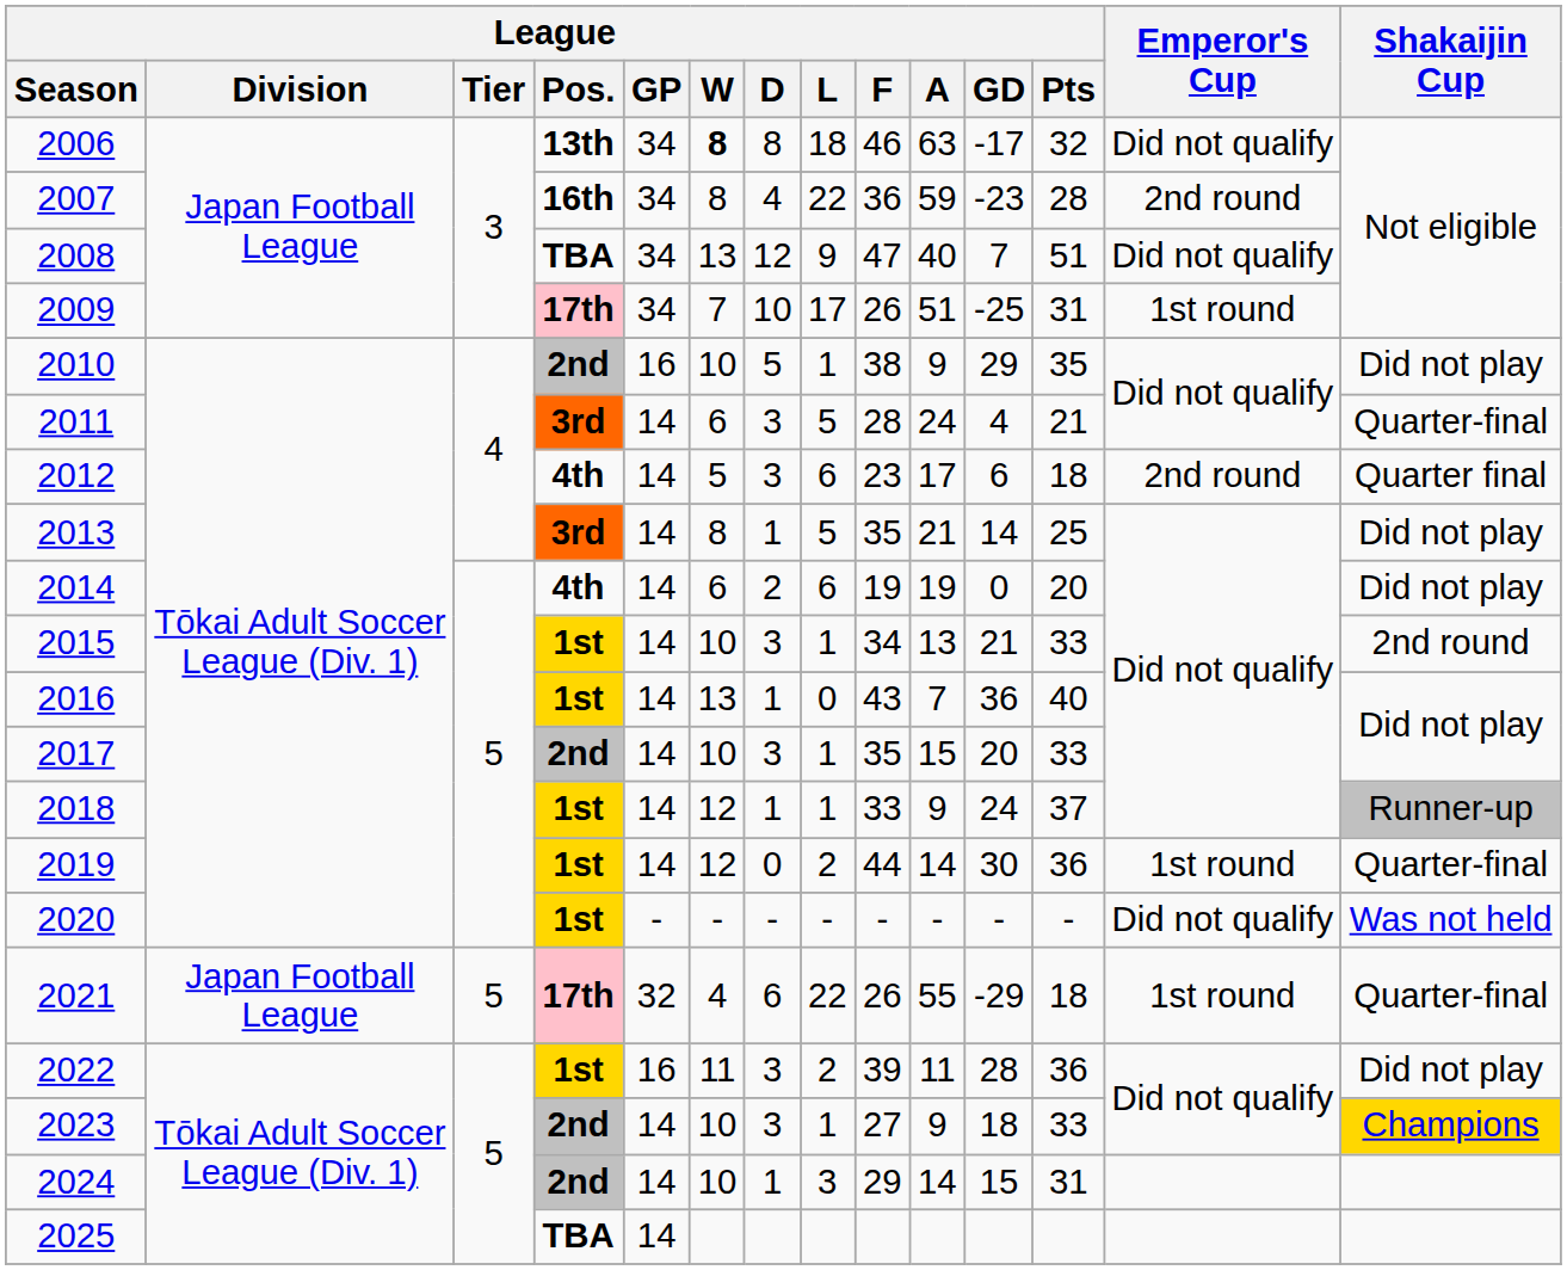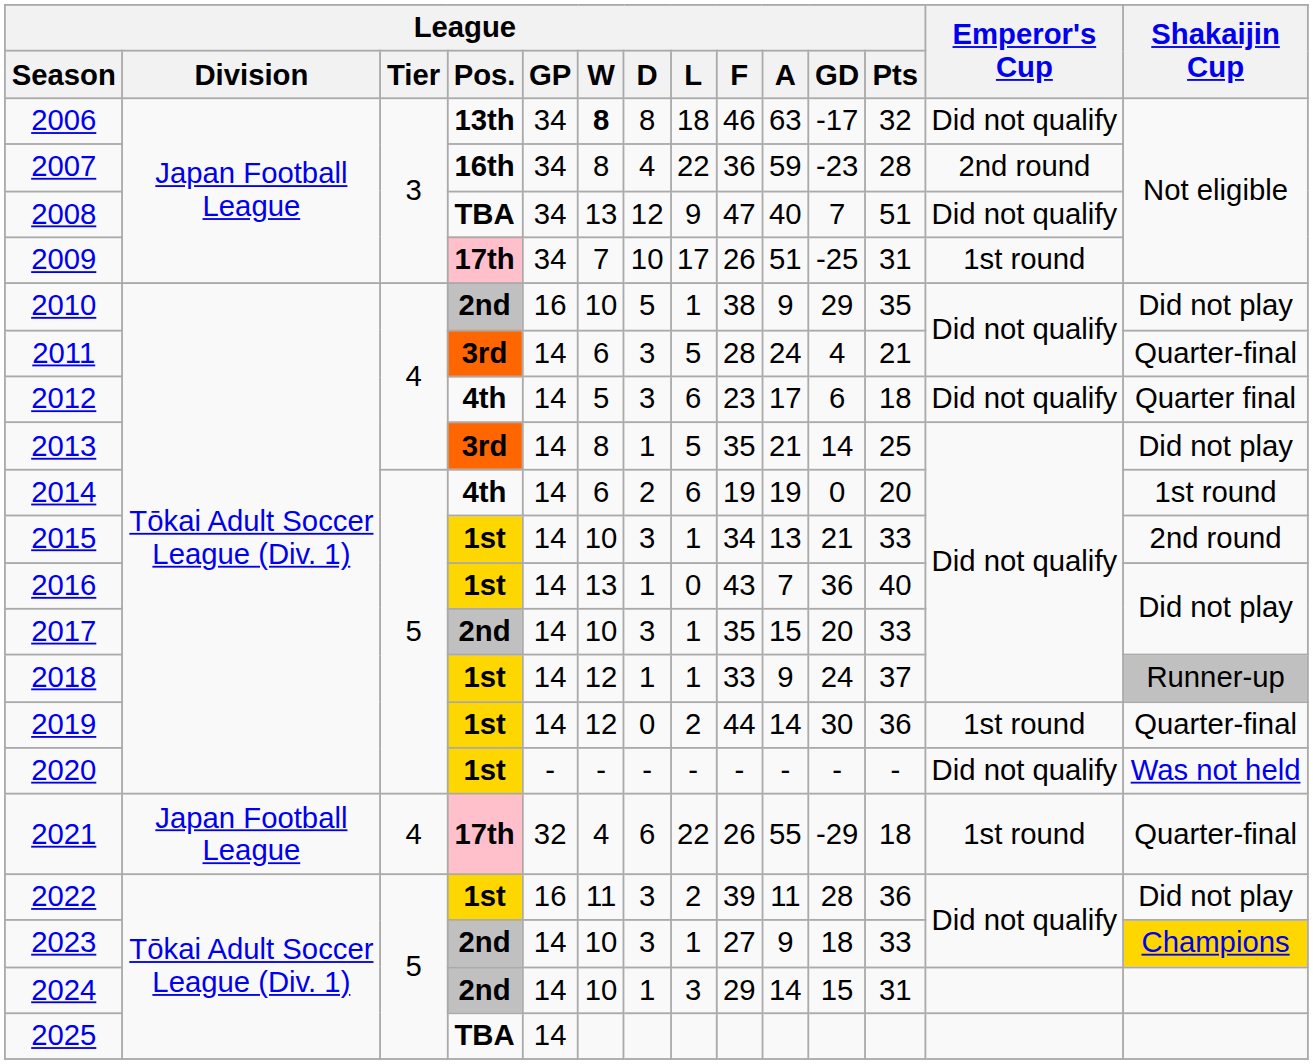 <table class="wikitable" style="text-align:center;">
 <tr>
 <th colspan="12">League</th>
 <th rowspan="2"><a href='#'>Emperor's<br>Cup</a></th>
 <th rowspan="2"><a href='#'>Shakaijin<br>Cup</a></th>
 </tr>
 <tr>
 <th>Season</th>
 <th>Division</th>
 <th>Tier</th>
 <th>Pos.</th>
 <th>GP</th>
 <th>W</th>
 <th>D</th>
 <th>L</th>
 <th>F</th>
 <th>A</th>
 <th>GD</th>
 <th>Pts</th>
 </tr>
 <tr>
 <td><a href='#'>2006</a></td>
 <td rowspan="4"><a href='#'>Japan Football<br>League</a></td>
 <td rowspan="4">3</td>
 <td><strong>13th</strong></td>
 <td>34</td>
 <td><strong>8</strong></td>
 <td>8</td>
 <td>18</td>
 <td>46</td>
 <td>63</td>
 <td>-17</td>
 <td>32</td>
 <td>Did not qualify</td>
 <td rowspan="4">Not eligible</td>
 </tr>
 <tr>
 <td><a href='#'>2007</a></td>
 <td><strong>16th</strong></td>
 <td>34</td>
 <td>8</td>
 <td>4</td>
 <td>22</td>
 <td>36</td>
 <td>59</td>
 <td>-23</td>
 <td>28</td>
 <td>2nd round</td>
 </tr>
 <tr>
 <td><a href='#'>2008</a></td>
 <td><strong>TBA</strong></td>
 <td>34</td>
 <td>13</td>
 <td>12</td>
 <td>9</td>
 <td>47</td>
 <td>40</td>
 <td>7</td>
 <td>51</td>
 <td>Did not qualify</td>
 </tr>
 <tr>
 <td><a href='#'>2009</a></td>
 <td bgcolor=pink><strong>17th</strong></td>
 <td>34</td>
 <td>7</td>
 <td>10</td>
 <td>17</td>
 <td>26</td>
 <td>51</td>
 <td>-25</td>
 <td>31</td>
 <td>1st round</td>
 </tr>
 <tr>
 <td><a href='#'>2010</a></td>
 <td rowspan="11"><a href='#'>Tōkai Adult Soccer<br>League (Div. 1)</a></td>
 <td rowspan="4">4</td>
 <td bgcolor=silver><strong>2nd</strong></td>
 <td>16</td>
 <td>10</td>
 <td>5</td>
 <td>1</td>
 <td>38</td>
 <td>9</td>
 <td>29</td>
 <td>35</td>
 <td rowspan="2">Did not qualify</td>
 <td>Did not play</td>
 </tr>
 <tr>
 <td><a href='#'>2011</a></td>
 <td bgcolor=ff6600><strong>3rd</strong></td>
 <td>14</td>
 <td>6</td>
 <td>3</td>
 <td>5</td>
 <td>28</td>
 <td>24</td>
 <td>4</td>
 <td>21</td>
 <td>Quarter-final</td>
 </tr>
 <tr>
 <td><a href='#'>2012</a></td>
 <td><strong>4th</strong></td>
 <td>14</td>
 <td>5</td>
 <td>3</td>
 <td>6</td>
 <td>23</td>
 <td>17</td>
 <td>6</td>
 <td>18</td>
-<td>2nd round</td>
+<td>Did not qualify</td>
 <td>Quarter final</td>
 </tr>
 <tr>
 <td><a href='#'>2013</a></td>
 <td bgcolor=ff6600><strong>3rd</strong></td>
 <td>14</td>
 <td>8</td>
 <td>1</td>
 <td>5</td>
 <td>35</td>
 <td>21</td>
 <td>14</td>
 <td>25</td>
 <td rowspan="6">Did not qualify</td>
 <td>Did not play</td>
 </tr>
 <tr>
 <td><a href='#'>2014</a></td>
 <td rowspan="7">5</td>
 <td><strong>4th</strong></td>
 <td>14</td>
 <td>6</td>
 <td>2</td>
 <td>6</td>
 <td>19</td>
 <td>19</td>
 <td>0</td>
 <td>20</td>
-<td>Did not play</td>
+<td>1st round</td>
 </tr>
 <tr>
 <td><a href='#'>2015</a></td>
 <td bgcolor=gold><strong>1st</strong></td>
 <td>14</td>
 <td>10</td>
 <td>3</td>
 <td>1</td>
 <td>34</td>
 <td>13</td>
 <td>21</td>
 <td>33</td>
 <td>2nd round</td>
 </tr>
 <tr>
 <td><a href='#'>2016</a></td>
 <td bgcolor=gold><strong>1st</strong></td>
 <td>14</td>
 <td>13</td>
 <td>1</td>
 <td>0</td>
 <td>43</td>
 <td>7</td>
 <td>36</td>
 <td>40</td>
 <td rowspan="2">Did not play</td>
 </tr>
 <tr>
 <td><a href='#'>2017</a></td>
 <td bgcolor=silver><strong>2nd</strong></td>
 <td>14</td>
 <td>10</td>
 <td>3</td>
 <td>1</td>
 <td>35</td>
 <td>15</td>
 <td>20</td>
 <td>33</td>
 </tr>
 <tr>
 <td><a href='#'>2018</a></td>
 <td bgcolor=gold><strong>1st</strong></td>
 <td>14</td>
 <td>12</td>
 <td>1</td>
 <td>1</td>
 <td>33</td>
 <td>9</td>
 <td>24</td>
 <td>37</td>
 <td bgcolor=silver>Runner-up</td>
 </tr>
 <tr>
 <td><a href='#'>2019</a></td>
 <td bgcolor=gold><strong>1st</strong></td>
 <td>14</td>
 <td>12</td>
 <td>0</td>
 <td>2</td>
 <td>44</td>
 <td>14</td>
 <td>30</td>
 <td>36</td>
 <td>1st round</td>
 <td>Quarter-final</td>
 </tr>
 <tr>
 <td><a href='#'>2020</a></td>
 <td bgcolor=gold><strong>1st</strong></td>
 <td>-</td>
 <td>-</td>
 <td>-</td>
 <td>-</td>
 <td>-</td>
 <td>-</td>
 <td>-</td>
 <td>-</td>
 <td>Did not qualify</td>
 <td><a href='#'>Was not held</a></td>
 </tr>
 <tr>
 <td><a href='#'>2021</a></td>
 <td><a href='#'>Japan Football<br>League</a></td>
-<td>5</td>
+<td>4</td>
 <td bgcolor=pink><strong>17th</strong></td>
 <td>32</td>
 <td>4</td>
 <td>6</td>
 <td>22</td>
 <td>26</td>
 <td>55</td>
 <td>-29</td>
 <td>18</td>
 <td>1st round</td>
 <td>Quarter-final</td>
 </tr>
 <tr>
 <td><a href='#'>2022</a></td>
 <td rowspan="4"><a href='#'>Tōkai Adult Soccer<br>League (Div. 1)</a></td>
 <td rowspan="4">5</td>
 <td bgcolor=gold><strong>1st</strong></td>
 <td>16</td>
 <td>11</td>
 <td>3</td>
 <td>2</td>
 <td>39</td>
 <td>11</td>
 <td>28</td>
 <td>36</td>
 <td rowspan="2">Did not qualify</td>
 <td>Did not play</td>
 </tr>
 <tr>
 <td><a href='#'>2023</a></td>
 <td bgcolor=silver><strong>2nd</strong></td>
 <td>14</td>
 <td>10</td>
 <td>3</td>
 <td>1</td>
 <td>27</td>
 <td>9</td>
 <td>18</td>
 <td>33</td>
 <td bgcolor="gold"><a href='#'>Champions</a></td>
 </tr>
 <tr>
 <td><a href='#'>2024</a></td>
 <td bgcolor=silver><strong>2nd</strong></td>
 <td>14</td>
 <td>10</td>
 <td>1</td>
 <td>3</td>
 <td>29</td>
 <td>14</td>
 <td>15</td>
 <td>31</td>
 <td></td>
 <td></td>
 </tr>
 <tr>
 <td><a href='#'>2025</a></td>
 <td><strong>TBA</strong></td>
 <td>14</td>
 <td></td>
 <td></td>
 <td></td>
 <td></td>
 <td></td>
 <td></td>
 <td></td>
 <td></td>
 </tr>
 </table>
